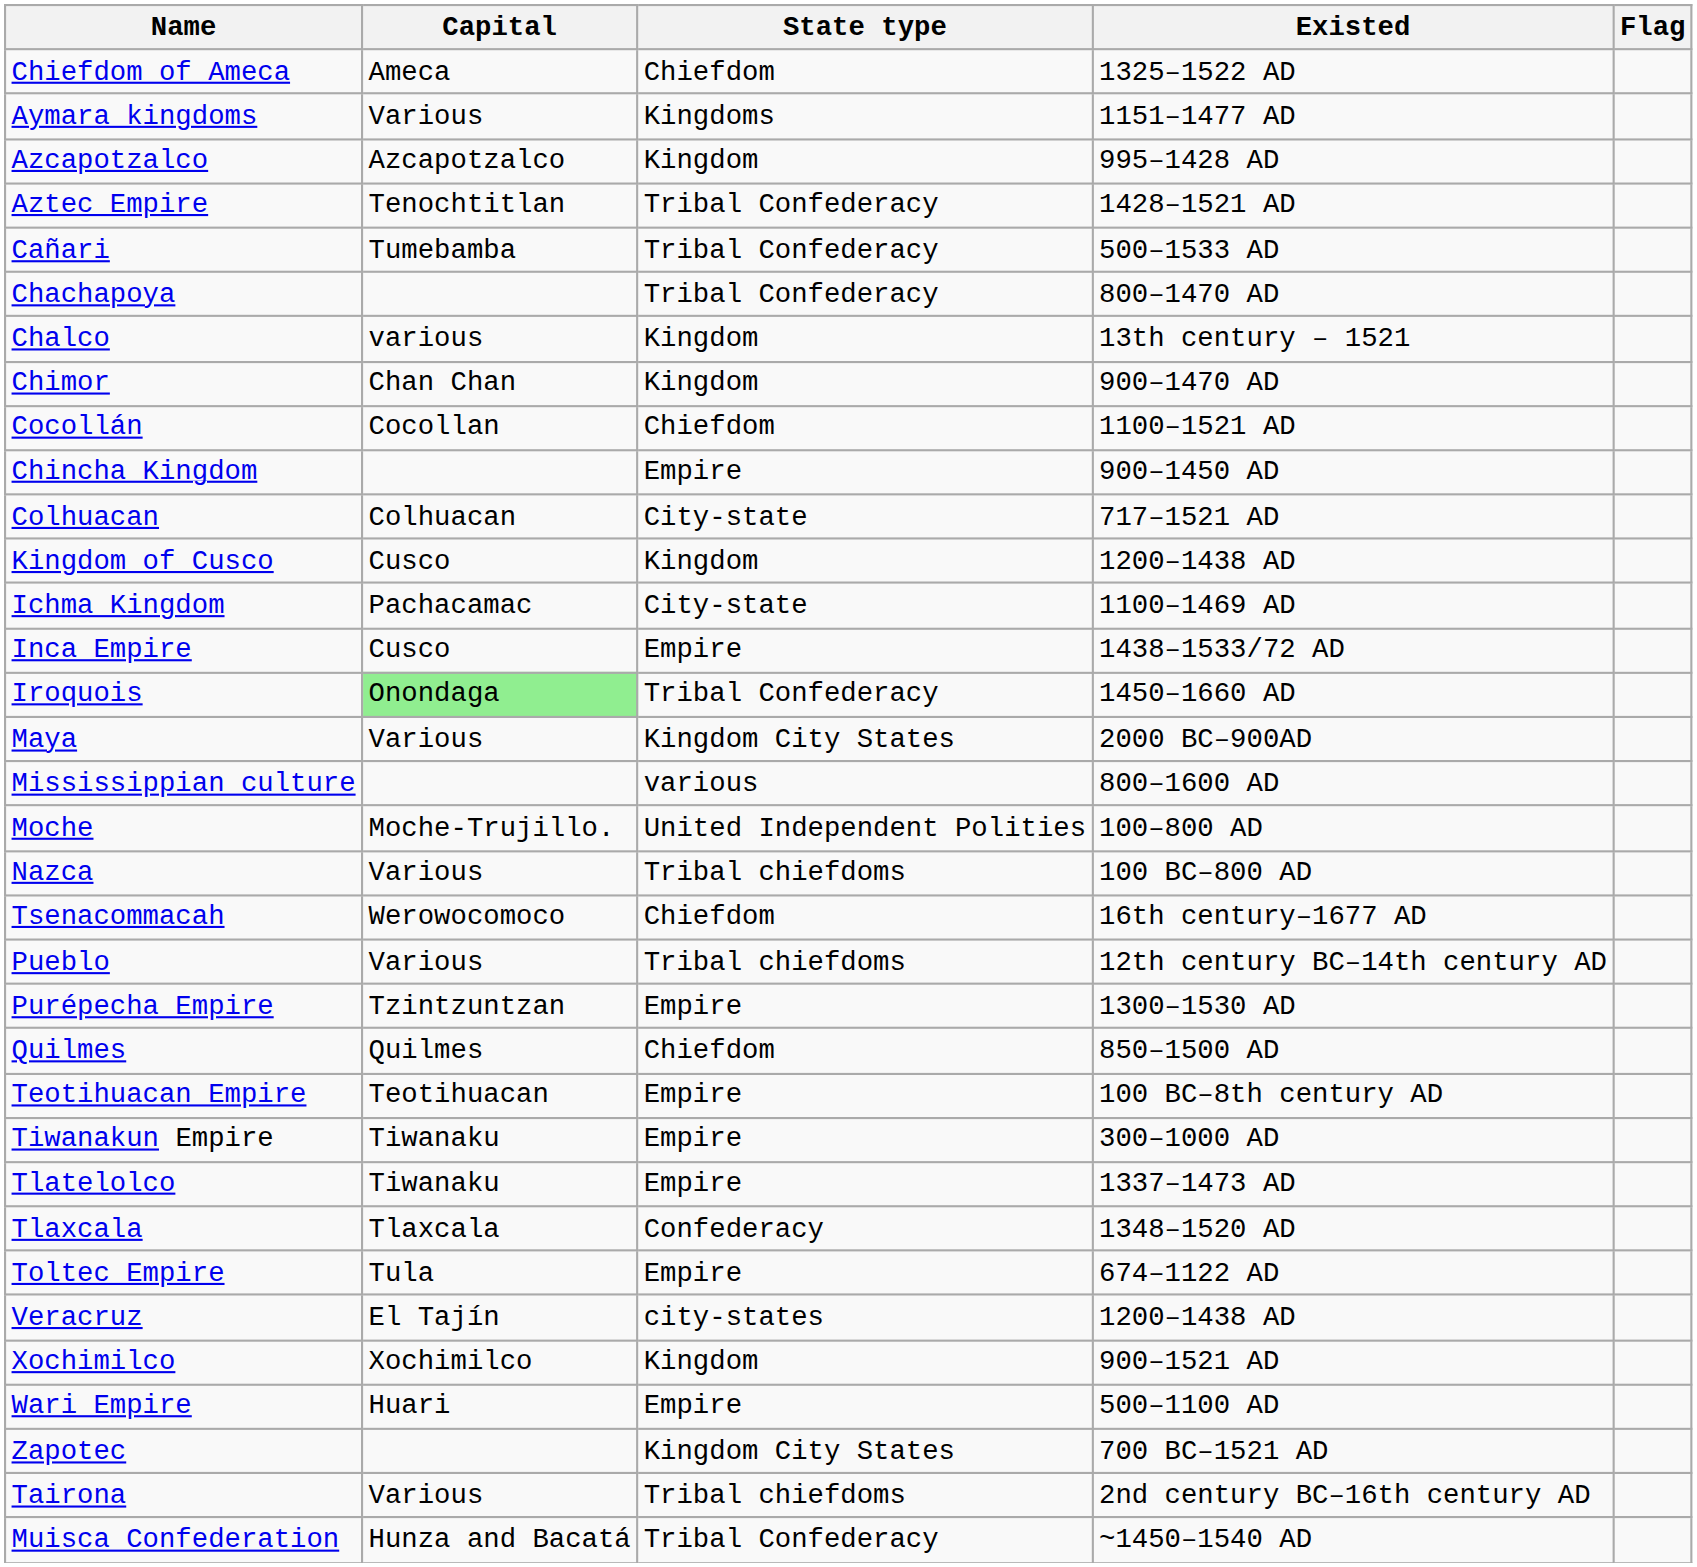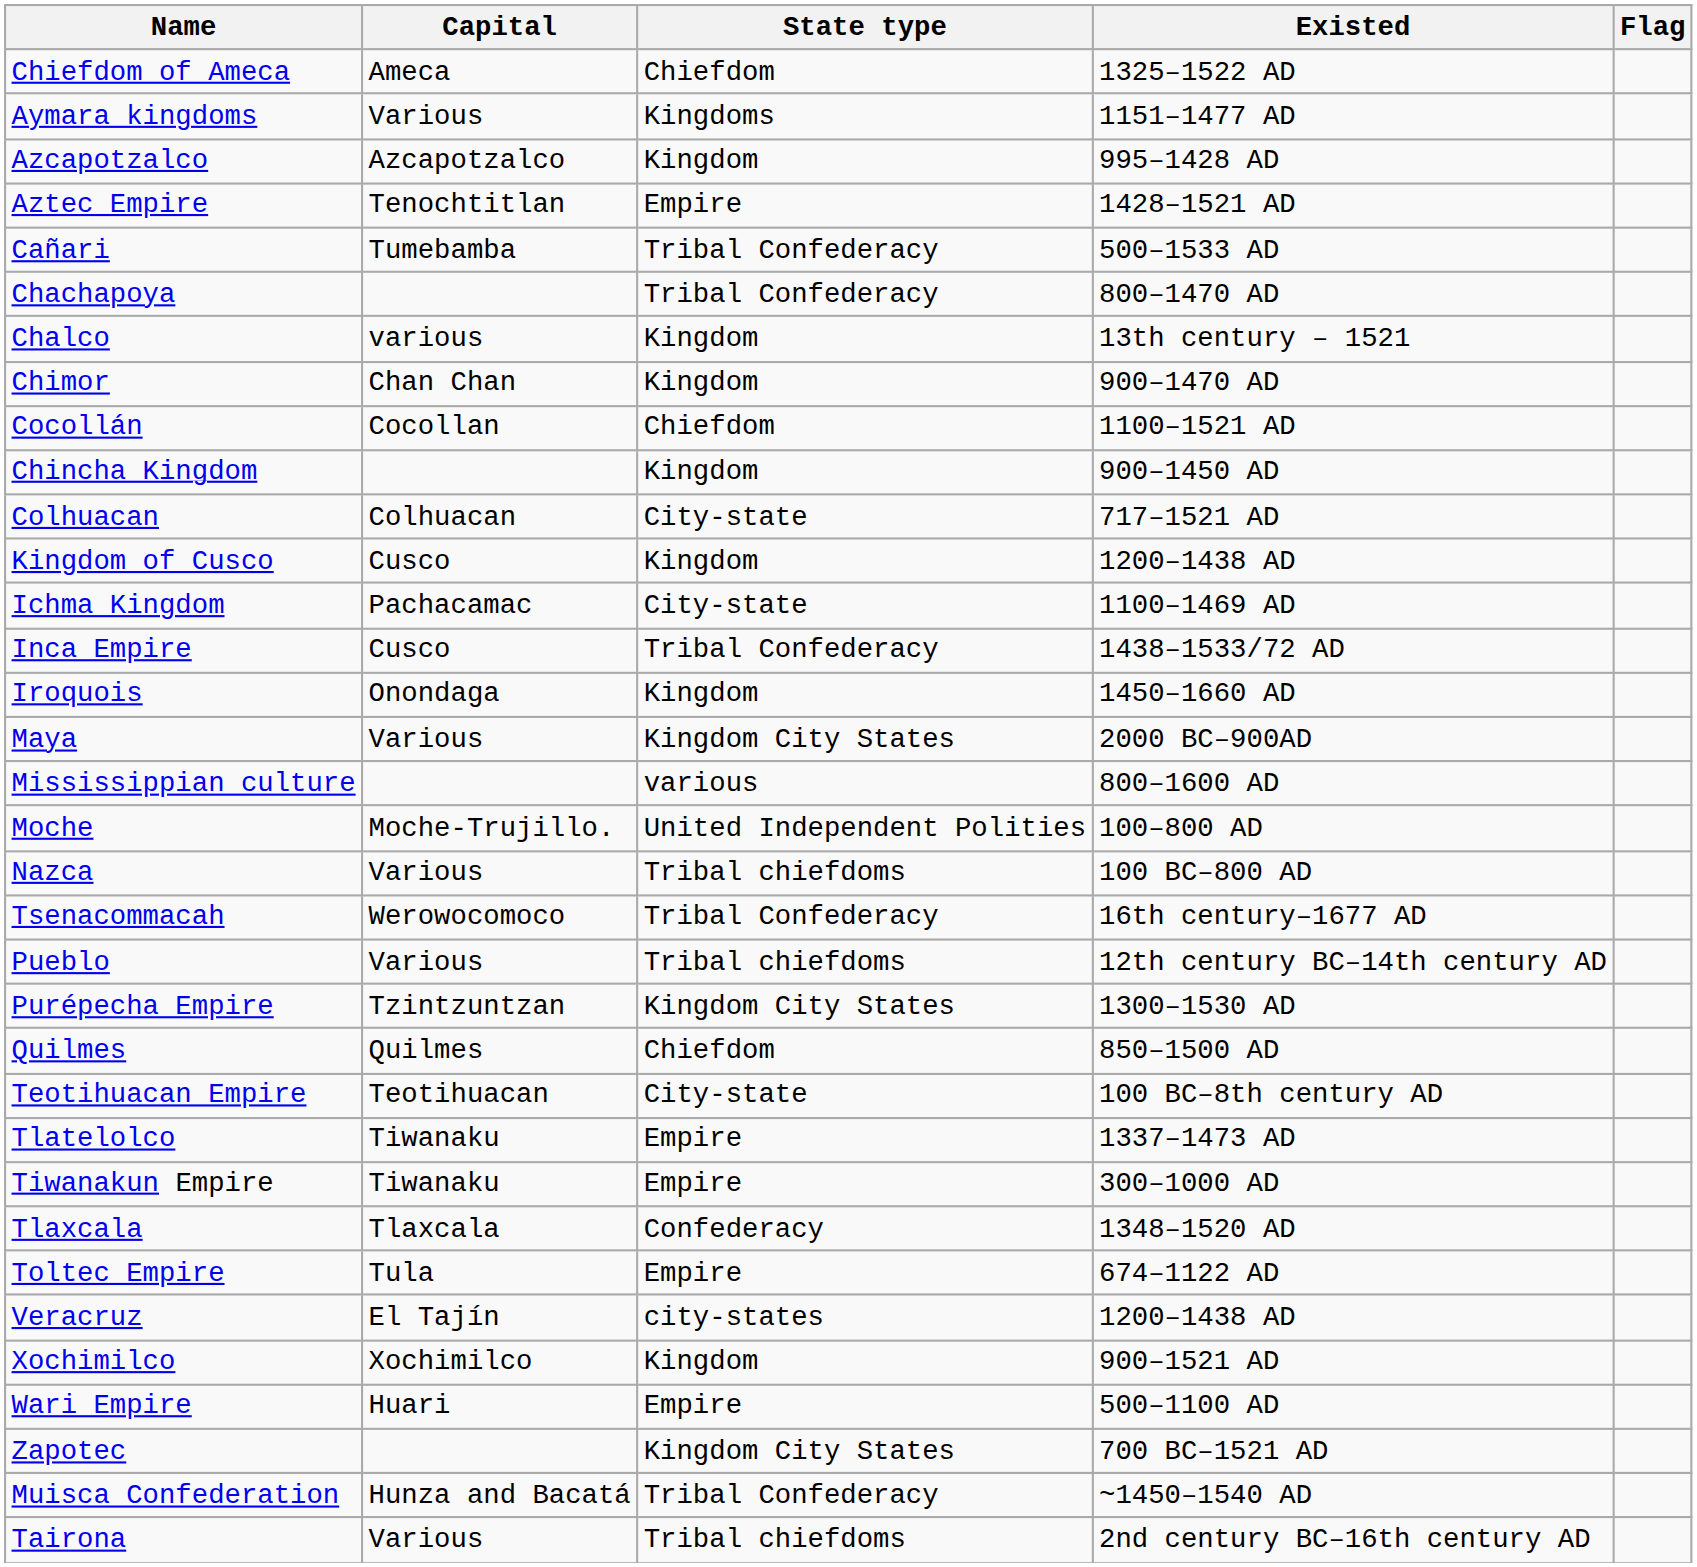 <table class="wikitable sortable" border="1">
 <tr>
 <th>Name</th>
 <th>Capital</th>
 <th>State type</th>
 <th>Existed</th>
 <th>Flag</th>
 </tr>
 <tr>
 <td><a href='#'>Chiefdom of Ameca</a></td>
 <td>Ameca</td>
 <td>Chiefdom</td>
 <td>1325–1522 AD</td>
 <td></td>
 </tr>
 <tr>
 <td><a href='#'>Aymara kingdoms</a></td>
 <td>Various</td>
 <td>Kingdoms</td>
 <td>1151–1477 AD</td>
 <td></td>
 </tr>
 <tr>
 <td><a href='#'>Azcapotzalco</a></td>
 <td>Azcapotzalco</td>
 <td>Kingdom</td>
 <td>995–1428 AD</td>
 <td></td>
 </tr>
 <tr>
 <td><a href='#'>Aztec Empire</a></td>
 <td>Tenochtitlan</td>
-<td>Tribal Confederacy</td>
+<td>Empire</td>
 <td>1428–1521 AD</td>
 <td></td>
 </tr>
 <tr>
 <td><a href='#'>Cañari</a></td>
 <td>Tumebamba</td>
 <td>Tribal Confederacy</td>
 <td>500–1533 AD</td>
 <td></td>
 </tr>
 <tr>
 <td><a href='#'>Chachapoya</a></td>
 <td></td>
 <td>Tribal Confederacy</td>
 <td>800–1470 AD</td>
 <td></td>
 </tr>
 <tr>
 <td><a href='#'>Chalco</a></td>
 <td>various</td>
 <td>Kingdom</td>
 <td>13th century – 1521</td>
 <td></td>
 </tr>
 <tr>
 <td><a href='#'>Chimor</a></td>
 <td>Chan Chan</td>
 <td>Kingdom</td>
 <td>900–1470 AD</td>
 <td></td>
 </tr>
 <tr>
 <td><a href='#'>Cocollán</a></td>
 <td>Cocollan</td>
 <td>Chiefdom</td>
 <td>1100–1521 AD</td>
 <td></td>
 </tr>
 <tr>
 <td><a href='#'>Chincha Kingdom</a></td>
 <td></td>
-<td>Empire</td>
+<td>Kingdom</td>
 <td>900–1450 AD</td>
 <td></td>
 </tr>
 <tr>
 <td><a href='#'>Colhuacan</a></td>
 <td>Colhuacan</td>
 <td>City-state</td>
 <td>717–1521 AD</td>
 <td></td>
 </tr>
 <tr>
 <td><a href='#'>Kingdom of Cusco</a></td>
 <td>Cusco</td>
 <td>Kingdom</td>
 <td>1200–1438 AD</td>
 <td></td>
 </tr>
 <tr>
 <td><a href='#'>Ichma Kingdom</a></td>
 <td>Pachacamac</td>
 <td>City-state</td>
 <td>1100–1469 AD</td>
 <td></td>
 </tr>
 <tr>
 <td><a href='#'>Inca Empire</a></td>
 <td>Cusco</td>
-<td>Empire</td>
+<td>Tribal Confederacy</td>
 <td>1438–1533/72 AD</td>
 <td></td>
 </tr>
 <tr>
 <td><a href='#'>Iroquois</a></td>
-<td style="background: lightgreen;">Onondaga</td>
-<td>Tribal Confederacy</td>
+<td>Onondaga</td>
+<td>Kingdom</td>
 <td>1450–1660 AD</td>
 <td></td>
 </tr>
 <tr>
 <td><a href='#'>Maya</a></td>
 <td>Various</td>
 <td>Kingdom City States</td>
 <td>2000 BC–900AD</td>
 <td></td>
 </tr>
 <tr>
 <td><a href='#'>Mississippian culture</a></td>
 <td></td>
 <td>various</td>
 <td>800–1600 AD</td>
 <td></td>
 </tr>
 <tr>
 <td><a href='#'>Moche</a></td>
 <td>Moche-Trujillo.</td>
 <td>United Independent Polities</td>
 <td>100–800 AD</td>
 <td></td>
 </tr>
 <tr>
 <td><a href='#'>Nazca</a></td>
 <td>Various</td>
 <td>Tribal chiefdoms</td>
 <td>100 BC–800 AD</td>
 <td></td>
 </tr>
 <tr>
 <td><a href='#'>Tsenacommacah</a></td>
 <td>Werowocomoco</td>
-<td>Chiefdom</td>
+<td>Tribal Confederacy</td>
 <td>16th century–1677 AD</td>
 <td></td>
 </tr>
 <tr>
 <td><a href='#'>Pueblo</a></td>
 <td>Various</td>
 <td>Tribal chiefdoms</td>
 <td>12th century BC–14th century AD</td>
 <td></td>
 </tr>
 <tr>
 <td><a href='#'>Purépecha Empire</a></td>
 <td>Tzintzuntzan</td>
-<td>Empire</td>
+<td>Kingdom City States</td>
 <td>1300–1530 AD</td>
 <td></td>
 </tr>
 <tr>
 <td><a href='#'>Quilmes</a></td>
 <td>Quilmes</td>
 <td>Chiefdom</td>
 <td>850–1500 AD</td>
 <td></td>
 </tr>
 <tr>
 <td><a href='#'>Teotihuacan Empire</a></td>
 <td>Teotihuacan</td>
+<td>City-state</td>
+<td>100 BC–8th century AD</td>
+<td></td>
+</tr>
+<tr>
+<td><a href='#'>Tlatelolco</a></td>
+<td>Tiwanaku</td>
 <td>Empire</td>
-<td>100 BC–8th century AD</td>
+<td>1337–1473 AD</td>
 <td></td>
 </tr>
 <tr>
 <td><a href='#'>Tiwanakun</a> Empire</td>
 <td>Tiwanaku</td>
 <td>Empire</td>
 <td>300–1000 AD</td>
-<td></td>
-</tr>
-<tr>
-<td><a href='#'>Tlatelolco</a></td>
-<td>Tiwanaku</td>
-<td>Empire</td>
-<td>1337–1473 AD</td>
 <td></td>
 </tr>
 <tr>
 <td><a href='#'>Tlaxcala</a></td>
 <td>Tlaxcala</td>
 <td>Confederacy</td>
 <td>1348–1520 AD</td>
 <td></td>
 </tr>
 <tr>
 <td><a href='#'>Toltec Empire</a></td>
 <td>Tula</td>
 <td>Empire</td>
 <td>674–1122 AD</td>
 <td></td>
 </tr>
 <tr>
 <td><a href='#'>Veracruz</a></td>
 <td>El Tajín</td>
 <td>city-states</td>
 <td>1200–1438 AD</td>
 <td></td>
 </tr>
 <tr>
 <td><a href='#'>Xochimilco</a></td>
 <td>Xochimilco</td>
 <td>Kingdom</td>
 <td>900–1521 AD</td>
 <td></td>
 </tr>
 <tr>
 <td><a href='#'>Wari Empire</a></td>
 <td>Huari</td>
 <td>Empire</td>
 <td>500–1100 AD</td>
 <td></td>
 </tr>
 <tr>
 <td><a href='#'>Zapotec</a></td>
 <td></td>
 <td>Kingdom City States</td>
 <td>700 BC–1521 AD</td>
 <td></td>
 </tr>
 <tr>
+<td><a href='#'>Muisca Confederation</a></td>
+<td>Hunza and Bacatá</td>
+<td>Tribal Confederacy</td>
+<td>~1450–1540 AD</td>
+<td></td>
+</tr>
+<tr>
 <td><a href='#'>Tairona</a></td>
 <td>Various</td>
 <td>Tribal chiefdoms</td>
 <td>2nd century BC–16th century AD</td>
 <td></td>
 </tr>
-<tr>
-<td><a href='#'>Muisca Confederation</a></td>
-<td>Hunza and Bacatá</td>
-<td>Tribal Confederacy</td>
-<td>~1450–1540 AD</td>
-<td></td>
-</tr>
 </table>
